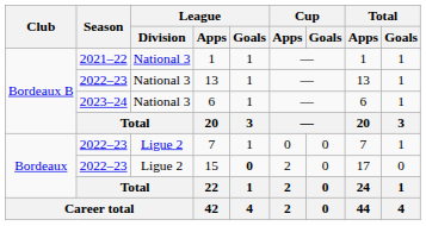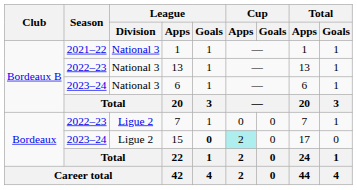 <table class="wikitable" style="text-align:center">
 <tr>
 <th rowspan="2">Club</th>
 <th rowspan="2">Season</th>
 <th colspan="3">League</th>
 <th colspan="2">Cup</th>
 <th colspan="2">Total</th>
 </tr>
 <tr>
 <th>Division</th>
 <th>Apps</th>
 <th>Goals</th>
 <th>Apps</th>
 <th>Goals</th>
 <th>Apps</th>
 <th>Goals</th>
 </tr>
 <tr>
 <td rowspan="4"><a href='#'>Bordeaux B</a></td>
 <td><a href='#'>2021–22</a></td>
 <td><a href='#'>National 3</a></td>
 <td>1</td>
 <td>1</td>
 <td colspan="2">—</td>
 <td>1</td>
 <td>1</td>
 </tr>
 <tr>
 <td><a href='#'>2022–23</a></td>
 <td>National 3</td>
 <td>13</td>
 <td>1</td>
 <td colspan="2">—</td>
 <td>13</td>
 <td>1</td>
 </tr>
 <tr>
 <td><a href='#'>2023–24</a></td>
 <td>National 3</td>
 <td>6</td>
 <td>1</td>
 <td colspan="2">—</td>
 <td>6</td>
 <td>1</td>
 </tr>
 <tr>
 <th colspan="2">Total</th>
 <th>20</th>
 <th>3</th>
 <th colspan="2">—</th>
 <th>20</th>
 <th>3</th>
 </tr>
 <tr>
 <td rowspan="3"><a href='#'>Bordeaux</a></td>
 <td><a href='#'>2022–23</a></td>
 <td><a href='#'>Ligue 2</a></td>
 <td>7</td>
 <td>1</td>
 <td>0</td>
 <td>0</td>
 <td>7</td>
 <td>1</td>
 </tr>
 <tr>
-<td><a href='#'>2022–23</a></td>
+<td><a href='#'>2023–24</a></td>
 <td>Ligue 2</td>
 <td>15</td>
 <td><strong>0</strong></td>
-<td>2</td>
+<td style="background: paleturquoise;">2</td>
 <td>0</td>
 <td>17</td>
 <td>0</td>
 </tr>
 <tr>
 <th colspan="2">Total</th>
 <th>22</th>
 <th>1</th>
 <th>2</th>
 <th>0</th>
 <th>24</th>
 <th>1</th>
 </tr>
 <tr>
 <th colspan="3">Career total</th>
 <th>42</th>
 <th>4</th>
 <th>2</th>
 <th>0</th>
 <th>44</th>
 <th>4</th>
 </tr>
 </table>
